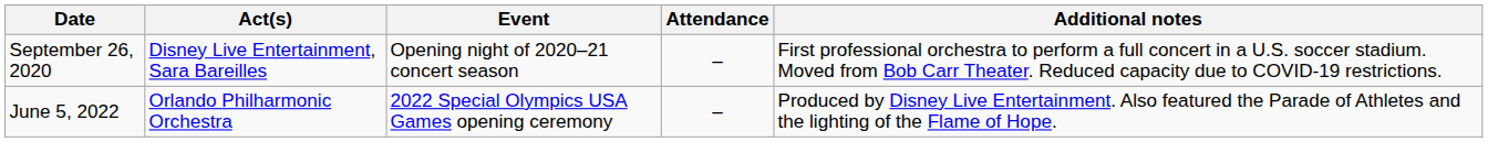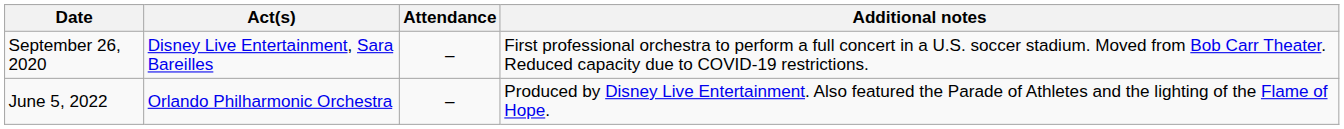 <table class="wikitable">
 <tr>
 <th>Date</th>
 <th>Act(s)</th>
-<th>Event</th>
 <th>Attendance</th>
 <th>Additional notes</th>
 </tr>
 <tr>
 <td>September 26, 2020</td>
 <td><a href='#'>Disney Live Entertainment</a>, <a href='#'>Sara Bareilles</a></td>
-<td>Opening night of 2020–21 concert season</td>
 <td style="text-align:center;">–</td>
 <td>First professional orchestra to perform a full concert in a U.S. soccer stadium. Moved from <a href='#'>Bob Carr Theater</a>. Reduced capacity due to COVID-19 restrictions.</td>
 </tr>
 <tr>
 <td>June 5, 2022</td>
 <td><a href='#'>Orlando Philharmonic Orchestra</a></td>
-<td><a href='#'>2022 Special Olympics USA Games</a> opening ceremony</td>
 <td style="text-align:center;">–</td>
 <td>Produced by <a href='#'>Disney Live Entertainment</a>. Also featured the Parade of Athletes and the lighting of the <a href='#'>Flame of Hope</a>.</td>
 </tr>
 </table>
